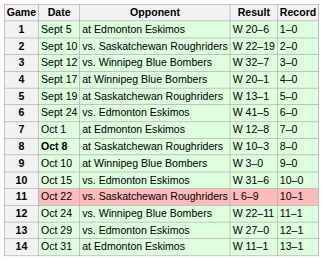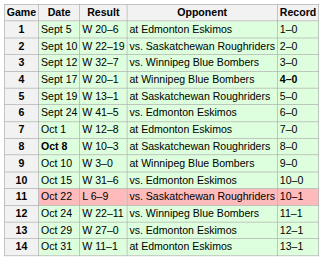 <table class="wikitable">
 <tr>
 <th>Game</th>
 <th>Date</th>
+<th>Result</th>
 <th>Opponent</th>
-<th>Result</th>
 <th>Record</th>
 </tr>
 <tr style="background:#ddffdd">
 <th>1</th>
 <td>Sept 5</td>
+<td>W 20–6</td>
 <td>at Edmonton Eskimos</td>
-<td>W 20–6</td>
 <td>1–0</td>
 </tr>
 <tr style="background:#ddffdd">
 <th>2</th>
 <td>Sept 10</td>
+<td>W 22–19</td>
 <td>vs. Saskatchewan Roughriders</td>
-<td>W 22–19</td>
 <td>2–0</td>
 </tr>
 <tr style="background:#ddffdd">
 <th>3</th>
 <td>Sept 12</td>
+<td>W 32–7</td>
 <td>vs. Winnipeg Blue Bombers</td>
-<td>W 32–7</td>
 <td>3–0</td>
 </tr>
 <tr style="background:#ddffdd">
 <th>4</th>
 <td>Sept 17</td>
+<td>W 20–1</td>
 <td>at Winnipeg Blue Bombers</td>
-<td>W 20–1</td>
-<td>4–0</td>
+<td><strong>4–0</strong></td>
 </tr>
 <tr style="background:#ddffdd">
 <th>5</th>
 <td>Sept 19</td>
+<td>W 13–1</td>
 <td>at Saskatchewan Roughriders</td>
-<td>W 13–1</td>
 <td>5–0</td>
 </tr>
 <tr style="background:#ddffdd">
 <th>6</th>
 <td>Sept 24</td>
+<td>W 41–5</td>
 <td>vs. Edmonton Eskimos</td>
-<td>W 41–5</td>
 <td>6–0</td>
 </tr>
 <tr style="background:#ddffdd">
 <th>7</th>
 <td>Oct 1</td>
+<td>W 12–8</td>
 <td>at Edmonton Eskimos</td>
-<td>W 12–8</td>
 <td>7–0</td>
 </tr>
 <tr style="background:#ddffdd">
 <th>8</th>
 <td><strong>Oct 8</strong></td>
+<td>W 10–3</td>
 <td>at Saskatchewan Roughriders</td>
-<td>W 10–3</td>
 <td>8–0</td>
 </tr>
 <tr style="background:#ddffdd">
 <th>9</th>
 <td>Oct 10</td>
+<td>W 3–0</td>
 <td>at Winnipeg Blue Bombers</td>
-<td>W 3–0</td>
 <td>9–0</td>
 </tr>
 <tr style="background:#ddffdd">
 <th>10</th>
 <td>Oct 15</td>
+<td>W 31–6</td>
 <td>vs. Edmonton Eskimos</td>
-<td>W 31–6</td>
 <td>10–0</td>
 </tr>
 <tr style="background:#ffbbbb">
 <th>11</th>
 <td>Oct 22</td>
+<td>L 6–9</td>
 <td>vs. Saskatchewan Roughriders</td>
-<td>L 6–9</td>
 <td>10–1</td>
 </tr>
 <tr style="background:#ddffdd">
 <th>12</th>
 <td>Oct 24</td>
+<td>W 22–11</td>
 <td>vs. Winnipeg Blue Bombers</td>
-<td>W 22–11</td>
 <td>11–1</td>
 </tr>
 <tr style="background:#ddffdd">
 <th>13</th>
 <td>Oct 29</td>
+<td>W 27–0</td>
 <td>vs. Edmonton Eskimos</td>
-<td>W 27–0</td>
 <td>12–1</td>
 </tr>
 <tr style="background:#ddffdd">
 <th>14</th>
 <td>Oct 31</td>
+<td>W 11–1</td>
 <td>at Edmonton Eskimos</td>
-<td>W 11–1</td>
 <td>13–1</td>
 </tr>
 </table>
